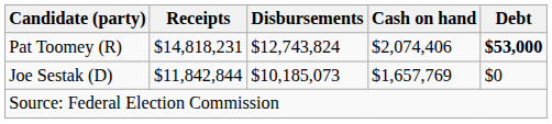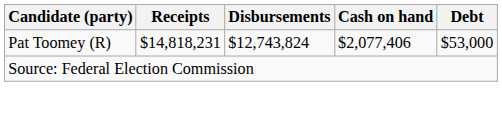 <table class="wikitable sortable">
 <tr>
 <th>Candidate (party)</th>
 <th>Receipts</th>
 <th>Disbursements</th>
 <th>Cash on hand</th>
 <th>Debt</th>
 </tr>
 <tr>
 <td>Pat Toomey (R)</td>
 <td>$14,818,231</td>
 <td>$12,743,824</td>
-<td>$2,074,406</td>
-<td><strong>$53,000</strong></td>
-</tr>
-<tr>
-<td>Joe Sestak (D)</td>
-<td>$11,842,844</td>
-<td>$10,185,073</td>
-<td>$1,657,769</td>
-<td>$0</td>
+<td>$2,077,406</td>
+<td>$53,000</td>
 </tr>
 <tr>
 <td colspan=5>Source: Federal Election Commission</td>
 </tr>
 </table>
